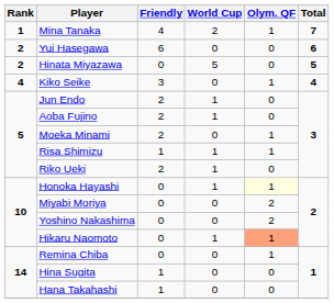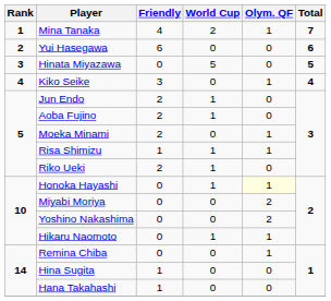 <table class="wikitable sortable" style="text-align: center;">
 <tr>
 <th>Rank</th>
 <th>Player</th>
 <th><a href='#'>Friendly</a></th>
 <th><a href='#'>World Cup</a></th>
 <th><a href='#'>Olym. QF</a></th>
 <th>Total</th>
 </tr>
 <tr>
 <td rowspan="1"><strong>1</strong></td>
 <td align="left"><a href='#'>Mina Tanaka</a></td>
 <td>4</td>
 <td>2</td>
 <td>1</td>
 <td rowspan="1"><strong>7</strong></td>
 </tr>
 <tr>
 <td rowspan="1"><strong>2</strong></td>
 <td align="left"><a href='#'>Yui Hasegawa</a></td>
 <td>6</td>
 <td>0</td>
 <td>0</td>
 <td rowspan="1"><strong>6</strong></td>
 </tr>
 <tr>
-<td rowspan="1"><strong>2</strong></td>
+<td rowspan="1"><strong>3</strong></td>
 <td align="left"><a href='#'>Hinata Miyazawa</a></td>
 <td>0</td>
 <td>5</td>
 <td>0</td>
 <td rowspan="1"><strong>5</strong></td>
 </tr>
 <tr>
 <td rowspan="1"><strong>4</strong></td>
 <td align="left"><a href='#'>Kiko Seike</a></td>
 <td>3</td>
 <td>0</td>
 <td>1</td>
 <td rowspan="1"><strong>4</strong></td>
 </tr>
 <tr>
 <td rowspan="5"><strong>5</strong></td>
 <td align="left"><a href='#'>Jun Endo</a></td>
 <td>2</td>
 <td>1</td>
 <td>0</td>
 <td rowspan="5"><strong>3</strong></td>
 </tr>
 <tr>
 <td align="left"><a href='#'>Aoba Fujino</a></td>
 <td>2</td>
 <td>1</td>
 <td>0</td>
 </tr>
 <tr>
 <td align="left"><a href='#'>Moeka Minami</a></td>
 <td>2</td>
 <td>0</td>
 <td>1</td>
 </tr>
 <tr>
 <td align="left"><a href='#'>Risa Shimizu</a></td>
 <td>1</td>
 <td>1</td>
 <td>1</td>
 </tr>
 <tr>
 <td align="left"><a href='#'>Riko Ueki</a></td>
 <td>2</td>
 <td>1</td>
 <td>0</td>
 </tr>
 <tr>
 <td rowspan="4"><strong>10</strong></td>
 <td align="left"><a href='#'>Honoka Hayashi</a></td>
 <td>0</td>
 <td>1</td>
 <td style="background: lightyellow;">1</td>
 <td rowspan="4"><strong>2</strong></td>
 </tr>
 <tr>
 <td align="left"><a href='#'>Miyabi Moriya</a></td>
 <td>0</td>
 <td>0</td>
 <td>2</td>
 </tr>
 <tr>
 <td align="left"><a href='#'>Yoshino Nakashima</a></td>
 <td>0</td>
 <td>0</td>
 <td>2</td>
 </tr>
 <tr>
 <td align="left"><a href='#'>Hikaru Naomoto</a></td>
 <td>0</td>
 <td>1</td>
-<td style="background: lightsalmon;">1</td>
+<td>1</td>
 </tr>
 <tr>
 <td rowspan="3"><strong>14</strong></td>
 <td align="left"><a href='#'>Remina Chiba</a></td>
 <td>0</td>
 <td>0</td>
 <td>1</td>
 <td rowspan="3"><strong>1</strong></td>
 </tr>
 <tr>
 <td align="left"><a href='#'>Hina Sugita</a></td>
 <td>1</td>
 <td>0</td>
 <td>0</td>
 </tr>
 <tr>
 <td align="left"><a href='#'>Hana Takahashi</a></td>
 <td>1</td>
 <td>0</td>
 <td>0</td>
 </tr>
 <tr>
 </tr>
 </table>
